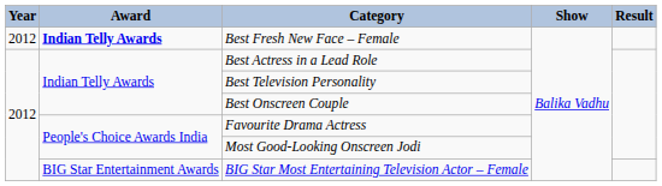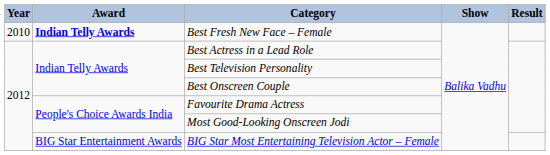 <table class="wikitable sortable">
 <tr>
 <th style="background:#B0C4DE;">Year</th>
 <th style="background:#B0C4DE;">Award</th>
 <th style="background:#B0C4DE;">Category</th>
 <th style="background:#B0C4DE;">Show</th>
 <th style="background:#B0C4DE;">Result</th>
 </tr>
 <tr>
-<td>2012</td>
+<td>2010</td>
 <td><strong><a href='#'>Indian Telly Awards</a></strong></td>
 <td><em>Best Fresh New Face – Female</em></td>
 <td rowspan="7"><em><a href='#'>Balika Vadhu</a></em></td>
 <td></td>
 </tr>
 <tr>
 <td rowspan="6">2012</td>
 <td rowspan="3"><a href='#'>Indian Telly Awards</a></td>
 <td><em>Best Actress in a Lead Role</em></td>
 <td rowspan="5"></td>
 </tr>
 <tr>
 <td><em>Best Television Personality</em></td>
 </tr>
 <tr>
 <td><em>Best Onscreen Couple</em></td>
 </tr>
 <tr>
 <td rowspan="2"><a href='#'>People's Choice Awards India</a></td>
 <td><em>Favourite Drama Actress</em></td>
 </tr>
 <tr>
 <td><em>Most Good-Looking Onscreen Jodi</em></td>
 </tr>
 <tr>
 <td><a href='#'>BIG Star Entertainment Awards</a></td>
 <td><em><a href='#'>BIG Star Most Entertaining Television Actor – Female</a></em></td>
 <td></td>
 </tr>
 </table>
